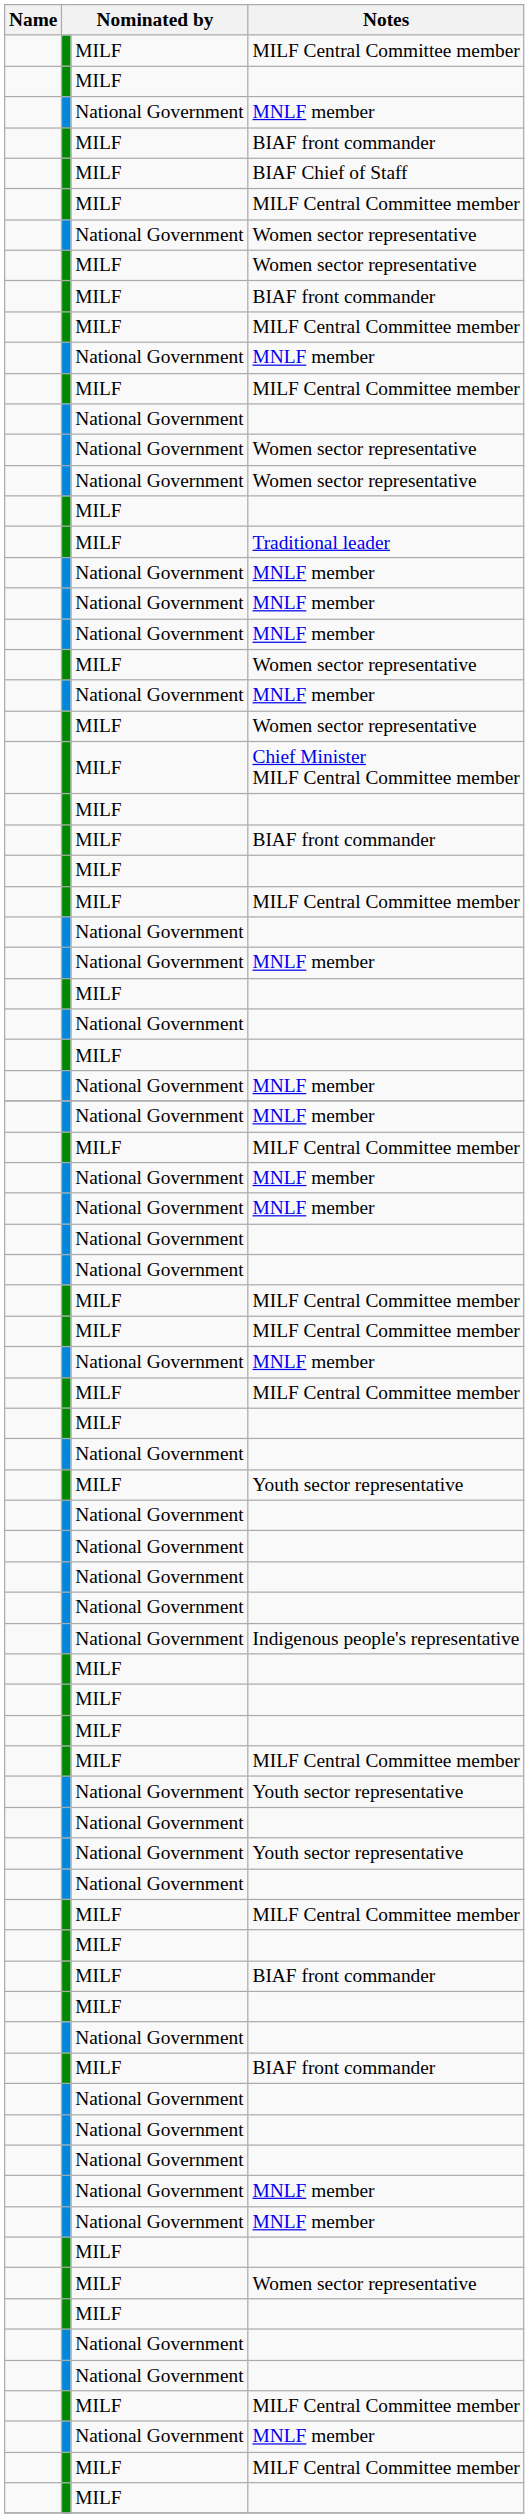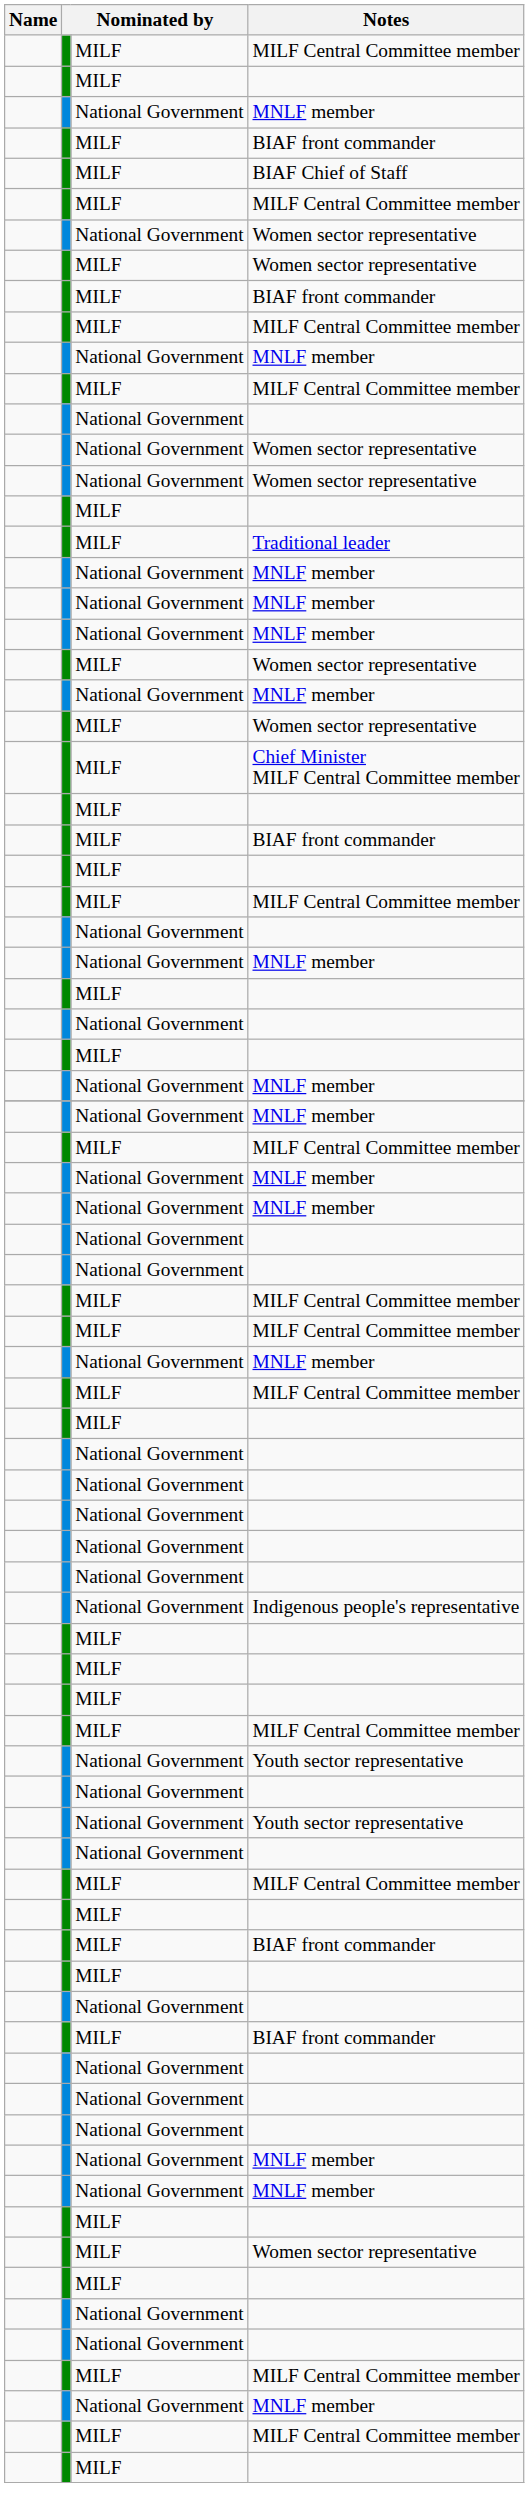 <table class="wikitable sortable">
 <tr>
 <th>Name</th>
 <th colspan=2>Nominated by</th>
 <th>Notes</th>
 </tr>
 <tr>
 <td></td>
 <td style="background-color:#008800"></td>
 <td>MILF</td>
 <td>MILF Central Committee member</td>
 </tr>
 <tr>
 <td></td>
 <td style="background-color:#008800"></td>
 <td>MILF</td>
 <td></td>
 </tr>
 <tr>
 <td></td>
 <td style="background-color:#0087DC"></td>
 <td>National Government</td>
 <td><a href='#'>MNLF</a> member</td>
 </tr>
 <tr>
 <td></td>
 <td style="background-color:#008800"></td>
 <td>MILF</td>
 <td>BIAF front commander</td>
 </tr>
 <tr>
 <td></td>
 <td style="background-color:#008800"></td>
 <td>MILF</td>
 <td>BIAF Chief of Staff</td>
 </tr>
 <tr>
 <td></td>
 <td style="background-color:#008800"></td>
 <td>MILF</td>
 <td>MILF Central Committee member</td>
 </tr>
 <tr>
 <td></td>
 <td style="background-color:#0087DC"></td>
 <td>National Government</td>
 <td>Women sector representative</td>
 </tr>
 <tr>
 <td></td>
 <td style="background-color:#008800"></td>
 <td>MILF</td>
 <td>Women sector representative</td>
 </tr>
 <tr>
 <td></td>
 <td style="background-color:#008800"></td>
 <td>MILF</td>
 <td>BIAF front commander</td>
 </tr>
 <tr>
 <td></td>
 <td style="background-color:#008800"></td>
 <td>MILF</td>
 <td>MILF Central Committee member</td>
 </tr>
 <tr>
 <td></td>
 <td style="background-color:#0087DC"></td>
 <td>National Government</td>
 <td><a href='#'>MNLF</a> member</td>
 </tr>
 <tr>
 <td></td>
 <td style="background-color:#008800"></td>
 <td>MILF</td>
 <td>MILF Central Committee member</td>
 </tr>
 <tr>
 <td></td>
 <td style="background-color:#0087DC"></td>
 <td>National Government</td>
 <td></td>
 </tr>
 <tr>
 <td></td>
 <td style="background-color:#0087DC"></td>
 <td>National Government</td>
 <td>Women sector representative</td>
 </tr>
 <tr>
 <td></td>
 <td style="background-color:#0087DC"></td>
 <td>National Government</td>
 <td>Women sector representative</td>
 </tr>
 <tr>
 <td></td>
 <td style="background-color:#008800"></td>
 <td>MILF</td>
 <td></td>
 </tr>
 <tr>
 <td></td>
 <td style="background-color:#008800"></td>
 <td>MILF</td>
 <td><a href='#'>Traditional leader</a></td>
 </tr>
 <tr>
 <td></td>
 <td style="background-color:#0087DC"></td>
 <td>National Government</td>
 <td><a href='#'>MNLF</a> member</td>
 </tr>
 <tr>
 <td></td>
 <td style="background-color:#0087DC"></td>
 <td>National Government</td>
 <td><a href='#'>MNLF</a> member</td>
 </tr>
 <tr>
 <td></td>
 <td style="background-color:#0087DC"></td>
 <td>National Government</td>
 <td><a href='#'>MNLF</a> member</td>
 </tr>
 <tr>
 <td></td>
 <td style="background-color:#008800"></td>
 <td>MILF</td>
 <td>Women sector representative</td>
 </tr>
 <tr>
 <td></td>
 <td style="background-color:#0087DC"></td>
 <td>National Government</td>
 <td><a href='#'>MNLF</a> member</td>
 </tr>
 <tr>
 <td></td>
 <td style="background-color:#008800"></td>
 <td>MILF</td>
 <td>Women sector representative</td>
 </tr>
 <tr>
 <td></td>
 <td style="background-color:#008800"></td>
 <td>MILF</td>
 <td><a href='#'>Chief Minister</a><br>MILF Central Committee member</td>
 </tr>
 <tr>
 <td></td>
 <td style="background-color:#008800"></td>
 <td>MILF</td>
 <td></td>
 </tr>
 <tr>
 <td></td>
 <td style="background-color:#008800"></td>
 <td>MILF</td>
 <td>BIAF front commander</td>
 </tr>
 <tr>
 <td></td>
 <td style="background-color:#008800"></td>
 <td>MILF</td>
 <td></td>
 </tr>
 <tr>
 <td></td>
 <td style="background-color:#008800"></td>
 <td>MILF</td>
 <td>MILF Central Committee member</td>
 </tr>
 <tr>
 <td></td>
 <td style="background-color:#0087DC"></td>
 <td>National Government</td>
 <td></td>
 </tr>
 <tr>
 <td></td>
 <td style="background-color:#0087DC"></td>
 <td>National Government</td>
 <td><a href='#'>MNLF</a> member</td>
 </tr>
 <tr>
 <td></td>
 <td style="background-color:#008800"></td>
 <td>MILF</td>
 <td></td>
 </tr>
 <tr>
 <td></td>
 <td style="background-color:#0087DC"></td>
 <td>National Government</td>
 <td></td>
 </tr>
 <tr>
 <td></td>
 <td style="background-color:#008800"></td>
 <td>MILF</td>
 <td></td>
 </tr>
 <tr>
 <td></td>
 <td style="background-color:#0087DC"></td>
 <td>National Government</td>
 <td><a href='#'>MNLF</a> member</td>
 </tr>
 <tr>
 </tr>
 <tr>
 <td></td>
 <td style="background-color:#0087DC"></td>
 <td>National Government</td>
 <td><a href='#'>MNLF</a> member</td>
 </tr>
 <tr>
 <td></td>
 <td style="background-color:#008800"></td>
 <td>MILF</td>
 <td>MILF Central Committee member</td>
 </tr>
 <tr>
 <td></td>
 <td style="background-color:#0087DC"></td>
 <td>National Government</td>
 <td><a href='#'>MNLF</a> member</td>
 </tr>
 <tr>
 <td></td>
 <td style="background-color:#0087DC"></td>
 <td>National Government</td>
 <td><a href='#'>MNLF</a> member</td>
 </tr>
 <tr>
 <td></td>
 <td style="background-color:#0087DC"></td>
 <td>National Government</td>
 <td></td>
 </tr>
 <tr>
 <td></td>
 <td style="background-color:#0087DC"></td>
 <td>National Government</td>
 <td></td>
 </tr>
 <tr>
 <td></td>
 <td style="background-color:#008800"></td>
 <td>MILF</td>
 <td>MILF Central Committee member</td>
 </tr>
 <tr>
 <td></td>
 <td style="background-color:#008800"></td>
 <td>MILF</td>
 <td>MILF Central Committee member</td>
 </tr>
 <tr>
 <td></td>
 <td style="background-color:#0087DC"></td>
 <td>National Government</td>
 <td><a href='#'>MNLF</a> member</td>
 </tr>
 <tr>
 <td></td>
 <td style="background-color:#008800"></td>
 <td>MILF</td>
 <td>MILF Central Committee member</td>
 </tr>
 <tr>
 <td></td>
 <td style="background-color:#008800"></td>
 <td>MILF</td>
 <td></td>
 </tr>
 <tr>
 <td></td>
 <td style="background-color:#0087DC"></td>
 <td>National Government</td>
 <td></td>
 </tr>
 <tr>
 <td></td>
-<td style="background-color:#008800"></td>
-<td>MILF</td>
-<td>Youth sector representative</td>
-</tr>
-<tr>
-<td></td>
 <td style="background-color:#0087DC"></td>
 <td>National Government</td>
 <td></td>
 </tr>
 <tr>
 <td></td>
 <td style="background-color:#0087DC"></td>
 <td>National Government</td>
 <td></td>
 </tr>
 <tr>
 <td></td>
 <td style="background-color:#0087DC"></td>
 <td>National Government</td>
 <td></td>
 </tr>
 <tr>
 <td></td>
 <td style="background-color:#0087DC"></td>
 <td>National Government</td>
 <td></td>
 </tr>
 <tr>
 <td></td>
 <td style="background-color:#0087DC"></td>
 <td>National Government</td>
 <td>Indigenous people's representative</td>
 </tr>
 <tr>
 <td></td>
 <td style="background-color:#008800"></td>
 <td>MILF</td>
 <td></td>
 </tr>
 <tr>
 <td></td>
 <td style="background-color:#008800"></td>
 <td>MILF</td>
 <td></td>
 </tr>
 <tr>
 <td></td>
 <td style="background-color:#008800"></td>
 <td>MILF</td>
 <td></td>
 </tr>
 <tr>
 <td></td>
 <td style="background-color:#008800"></td>
 <td>MILF</td>
 <td>MILF Central Committee member</td>
 </tr>
 <tr>
 <td></td>
 <td style="background-color:#0087DC"></td>
 <td>National Government</td>
 <td>Youth sector representative</td>
 </tr>
 <tr>
 <td></td>
 <td style="background-color:#0087DC"></td>
 <td>National Government</td>
 <td></td>
 </tr>
 <tr>
 <td></td>
 <td style="background-color:#0087DC"></td>
 <td>National Government</td>
 <td>Youth sector representative</td>
 </tr>
 <tr>
 <td></td>
 <td style="background-color:#0087DC"></td>
 <td>National Government</td>
 <td></td>
 </tr>
 <tr>
 <td></td>
 <td style="background-color:#008800"></td>
 <td>MILF</td>
 <td>MILF Central Committee member</td>
 </tr>
 <tr>
 <td></td>
 <td style="background-color:#008800"></td>
 <td>MILF</td>
 <td></td>
 </tr>
 <tr>
 <td></td>
 <td style="background-color:#008800"></td>
 <td>MILF</td>
 <td>BIAF front commander</td>
 </tr>
 <tr>
 <td></td>
 <td style="background-color:#008800"></td>
 <td>MILF</td>
 <td></td>
 </tr>
 <tr>
 <td></td>
 <td style="background-color:#0087DC"></td>
 <td>National Government</td>
 <td></td>
 </tr>
 <tr>
 <td></td>
 <td style="background-color:#008800"></td>
 <td>MILF</td>
 <td>BIAF front commander</td>
 </tr>
 <tr>
 <td></td>
 <td style="background-color:#0087DC"></td>
 <td>National Government</td>
 <td></td>
 </tr>
 <tr>
 <td></td>
 <td style="background-color:#0087DC"></td>
 <td>National Government</td>
 <td></td>
 </tr>
 <tr>
 <td></td>
 <td style="background-color:#0087DC"></td>
 <td>National Government</td>
 <td></td>
 </tr>
 <tr>
 <td></td>
 <td style="background-color:#0087DC"></td>
 <td>National Government</td>
 <td><a href='#'>MNLF</a> member</td>
 </tr>
 <tr>
 <td></td>
 <td style="background-color:#0087DC"></td>
 <td>National Government</td>
 <td><a href='#'>MNLF</a> member</td>
 </tr>
 <tr>
 <td></td>
 <td style="background-color:#008800"></td>
 <td>MILF</td>
 <td></td>
 </tr>
 <tr>
 <td></td>
 <td style="background-color:#008800"></td>
 <td>MILF</td>
 <td>Women sector representative</td>
 </tr>
 <tr>
 <td></td>
 <td style="background-color:#008800"></td>
 <td>MILF</td>
 <td></td>
 </tr>
 <tr>
 <td></td>
 <td style="background-color:#0087DC"></td>
 <td>National Government</td>
 <td></td>
 </tr>
 <tr>
 <td></td>
 <td style="background-color:#0087DC"></td>
 <td>National Government</td>
 <td></td>
 </tr>
 <tr>
 <td></td>
 <td style="background-color:#008800"></td>
 <td>MILF</td>
 <td>MILF Central Committee member</td>
 </tr>
 <tr>
 <td></td>
 <td style="background-color:#0087DC"></td>
 <td>National Government</td>
 <td><a href='#'>MNLF</a> member</td>
 </tr>
 <tr>
 <td></td>
 <td style="background-color:#008800"></td>
 <td>MILF</td>
 <td>MILF Central Committee member</td>
 </tr>
 <tr>
 <td></td>
 <td style="background-color:#008800"></td>
 <td>MILF</td>
 <td></td>
 </tr>
 <tr>
 </tr>
 </table>
